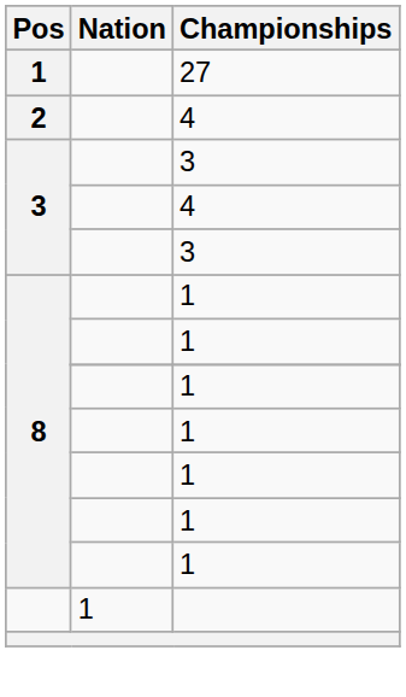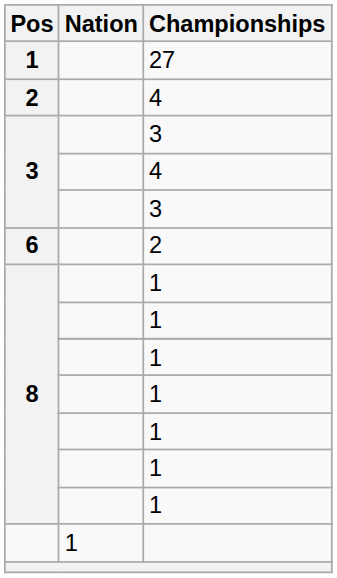 <table class="wikitable" style="font-size:85%;">
 <tr>
 <th>Pos</th>
 <th>Nation</th>
 <th>Championships</th>
 </tr>
 <tr>
 <th>1</th>
 <td></td>
 <td>27</td>
 </tr>
 <tr>
 <th>2</th>
 <td></td>
 <td>4</td>
 </tr>
 <tr>
 <th rowspan=3>3</th>
 <td></td>
 <td>3</td>
 </tr>
 <tr>
 <td></td>
 <td>4</td>
 </tr>
 <tr>
 <td></td>
 <td>3</td>
+</tr>
+<tr>
+<th>6</th>
+<td></td>
+<td>2</td>
 </tr>
 <tr>
 <th rowspan=8>8</th>
 <td></td>
 <td>1</td>
 </tr>
 <tr>
 <td></td>
 <td>1</td>
 </tr>
 <tr>
 </tr>
 <tr>
 <td></td>
 <td>1</td>
 </tr>
 <tr>
 <td></td>
 <td>1</td>
 </tr>
 <tr>
 <td></td>
 <td>1</td>
 </tr>
 <tr>
 <td></td>
 <td>1</td>
 </tr>
 <tr>
 <td></td>
 <td>1</td>
 </tr>
 <tr>
 <td></td>
 <td>1</td>
 </tr>
 <tr>
 <th colspan="3"></th>
 </tr>
 </table>
